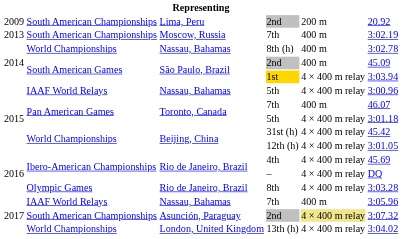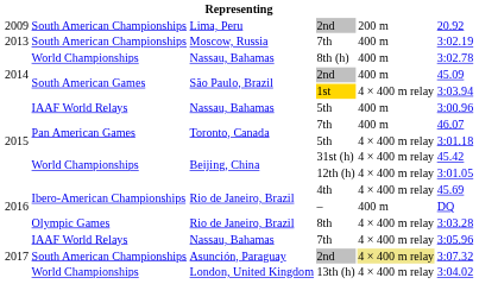 <table>
 <tr>
 <th colspan="6">Representing </th>
 </tr>
 <tr>
 <td>2009</td>
 <td><a href='#'>South American Championships</a></td>
 <td><a href='#'>Lima, Peru</a></td>
 <td bgcolor=silver>2nd</td>
 <td>200 m</td>
 <td><a href='#'>20.92</a></td>
 </tr>
 <tr>
 <td>2013</td>
 <td><a href='#'>South American Championships</a></td>
 <td><a href='#'>Moscow, Russia</a></td>
 <td>7th</td>
 <td>400 m</td>
 <td><a href='#'>3:02.19</a></td>
 </tr>
 <tr>
 <td rowspan=3>2014</td>
 <td><a href='#'>World Championships</a></td>
 <td><a href='#'>Nassau, Bahamas</a></td>
 <td>8th (h)</td>
 <td>400 m</td>
 <td><a href='#'>3:02.78</a></td>
 </tr>
 <tr>
 <td rowspan=2><a href='#'>South American Games</a></td>
 <td rowspan=2><a href='#'>São Paulo, Brazil</a></td>
 <td bgcolor=silver>2nd</td>
 <td>400 m</td>
 <td><a href='#'>45.09</a></td>
 </tr>
 <tr>
 <td bgcolor=gold>1st</td>
 <td>4 × 400 m relay</td>
 <td><a href='#'>3:03.94</a></td>
 </tr>
 <tr>
 <td rowspan=5>2015</td>
 <td><a href='#'>IAAF World Relays</a></td>
 <td><a href='#'>Nassau, Bahamas</a></td>
 <td>5th</td>
-<td>4 × 400 m relay</td>
+<td>400 m</td>
 <td><a href='#'>3:00.96</a></td>
 </tr>
 <tr>
 <td rowspan=2><a href='#'>Pan American Games</a></td>
 <td rowspan=2><a href='#'>Toronto, Canada</a></td>
 <td>7th</td>
 <td>400 m</td>
 <td><a href='#'>46.07</a></td>
 </tr>
 <tr>
 <td>5th</td>
 <td>4 × 400 m relay</td>
 <td><a href='#'>3:01.18</a></td>
 </tr>
 <tr>
 <td rowspan=2><a href='#'>World Championships</a></td>
 <td rowspan=2><a href='#'>Beijing, China</a></td>
 <td>31st (h)</td>
 <td>4 × 400 m relay</td>
 <td><a href='#'>45.42</a></td>
 </tr>
 <tr>
 <td>12th (h)</td>
 <td>4 × 400 m relay</td>
 <td><a href='#'>3:01.05</a></td>
 </tr>
 <tr>
 <td rowspan=3>2016</td>
 <td rowspan=2><a href='#'>Ibero-American Championships</a></td>
 <td rowspan=2><a href='#'>Rio de Janeiro, Brazil</a></td>
 <td>4th</td>
 <td>4 × 400 m relay</td>
 <td><a href='#'>45.69</a></td>
 </tr>
 <tr>
 <td>–</td>
-<td>4 × 400 m relay</td>
+<td>400 m</td>
 <td><a href='#'>DQ</a></td>
 </tr>
 <tr>
 <td><a href='#'>Olympic Games</a></td>
 <td><a href='#'>Rio de Janeiro, Brazil</a></td>
 <td>8th</td>
 <td>4 × 400 m relay</td>
 <td><a href='#'>3:03.28</a></td>
 </tr>
 <tr>
 <td rowspan=3>2017</td>
 <td><a href='#'>IAAF World Relays</a></td>
 <td><a href='#'>Nassau, Bahamas</a></td>
 <td>7th</td>
-<td>400 m</td>
+<td>4 × 400 m relay</td>
 <td><a href='#'>3:05.96</a></td>
 </tr>
 <tr>
 <td><a href='#'>South American Championships</a></td>
 <td><a href='#'>Asunción, Paraguay</a></td>
 <td bgcolor=silver>2nd</td>
 <td style="background: khaki;">4 × 400 m relay</td>
 <td><a href='#'>3:07.32</a></td>
 </tr>
 <tr>
 <td><a href='#'>World Championships</a></td>
 <td><a href='#'>London, United Kingdom</a></td>
 <td>13th (h)</td>
 <td>4 × 400 m relay</td>
 <td><a href='#'>3:04.02</a></td>
 </tr>
 </table>
